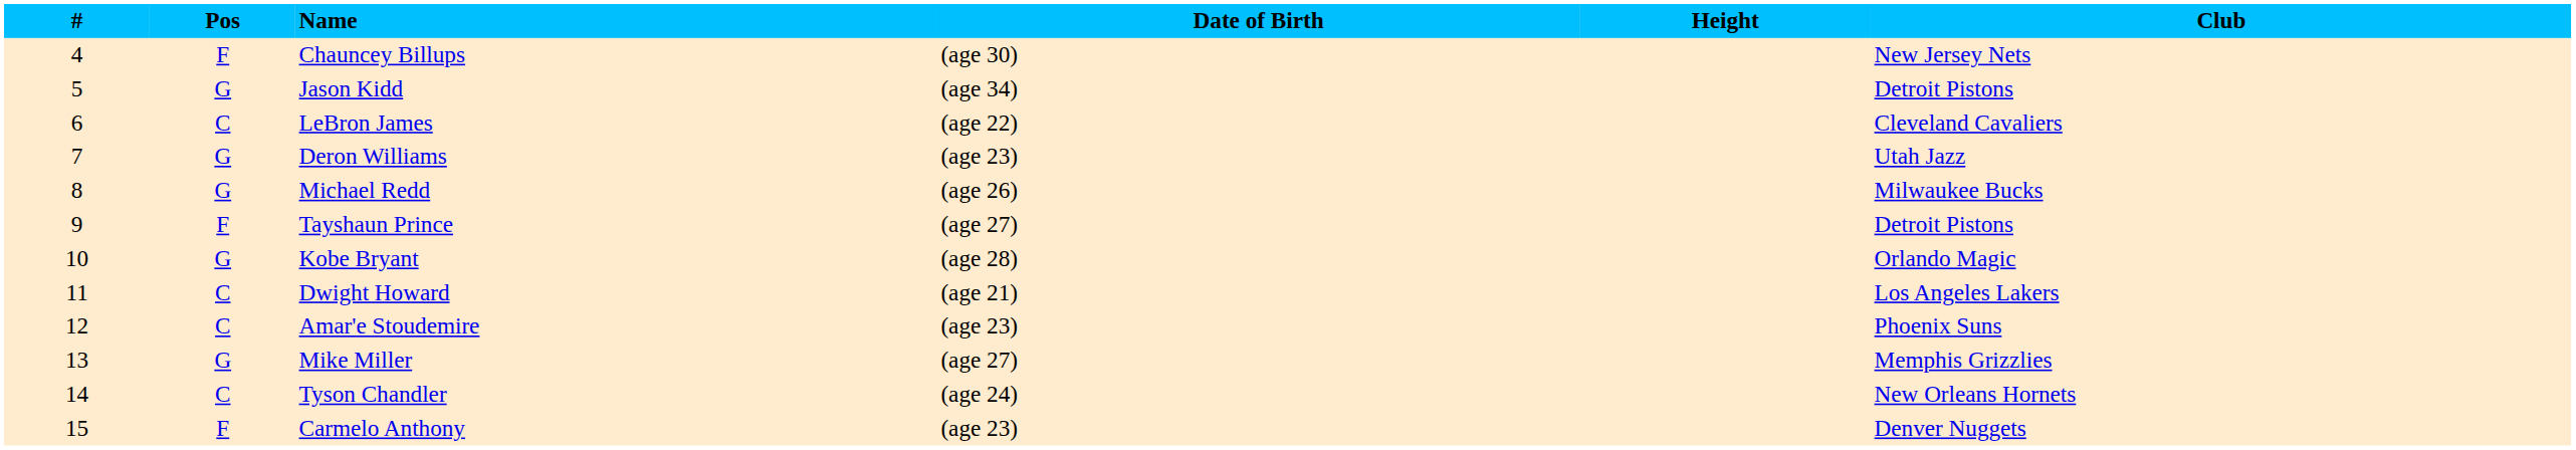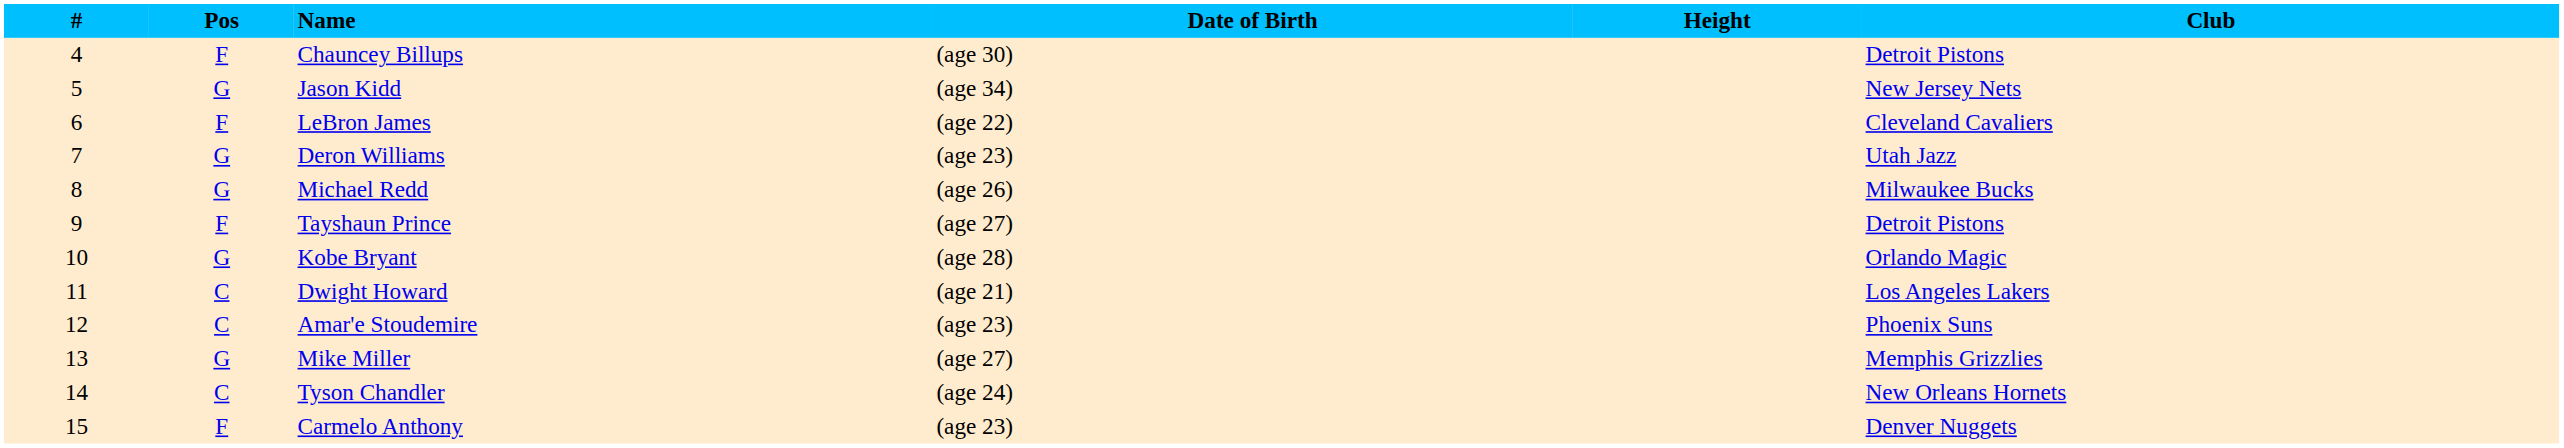 <table border=0 cellpadding=2 cellspacing=0  |- bgcolor=#FFECCE style="text-align:center; font-size:90%;" width=80%>
 <tr bgcolor=#00BFFF>
 <th width=5%>#</th>
 <th width=5%>Pos</th>
 <th width=22% align=left>Name</th>
 <th width=22%>Date of Birth</th>
 <th width=10%>Height</th>
 <th width=24%>Club</th>
 </tr>
 <tr>
 <td>4</td>
 <td><a href='#'>F</a></td>
 <td align=left><a href='#'>Chauncey Billups</a></td>
 <td align=left> (age 30)</td>
 <td></td>
-<td align=left> <a href='#'>New Jersey Nets</a></td>
+<td align=left> <a href='#'>Detroit Pistons</a></td>
 </tr>
 <tr>
 <td>5</td>
 <td><a href='#'>G</a></td>
 <td align=left><a href='#'>Jason Kidd</a></td>
 <td align=left> (age 34)</td>
 <td></td>
-<td align=left> <a href='#'>Detroit Pistons</a></td>
+<td align=left> <a href='#'>New Jersey Nets</a></td>
 </tr>
 <tr>
 <td>6</td>
-<td><a href='#'>C</a></td>
+<td><a href='#'>F</a></td>
 <td align=left><a href='#'>LeBron James</a></td>
 <td align=left> (age 22)</td>
 <td></td>
 <td align=left> <a href='#'>Cleveland Cavaliers</a></td>
 </tr>
 <tr>
 <td>7</td>
 <td><a href='#'>G</a></td>
 <td align=left><a href='#'>Deron Williams</a></td>
 <td align=left> (age 23)</td>
 <td></td>
 <td align=left> <a href='#'>Utah Jazz</a></td>
 </tr>
 <tr>
 <td>8</td>
 <td><a href='#'>G</a></td>
 <td align=left><a href='#'>Michael Redd</a></td>
 <td align=left> (age 26)</td>
 <td></td>
 <td align=left> <a href='#'>Milwaukee Bucks</a></td>
 </tr>
 <tr>
 <td>9</td>
 <td><a href='#'>F</a></td>
 <td align=left><a href='#'>Tayshaun Prince</a></td>
 <td align=left> (age 27)</td>
 <td></td>
 <td align=left> <a href='#'>Detroit Pistons</a></td>
 </tr>
 <tr>
 <td>10</td>
 <td><a href='#'>G</a></td>
 <td align=left><a href='#'>Kobe Bryant</a></td>
 <td align=left> (age 28)</td>
 <td></td>
 <td align=left> <a href='#'>Orlando Magic</a></td>
 </tr>
 <tr>
 <td>11</td>
 <td><a href='#'>C</a></td>
 <td align=left><a href='#'>Dwight Howard</a></td>
 <td align=left> (age 21)</td>
 <td></td>
 <td align=left> <a href='#'>Los Angeles Lakers</a></td>
 </tr>
 <tr>
 <td>12</td>
 <td><a href='#'>C</a></td>
 <td align=left><a href='#'>Amar'e Stoudemire</a></td>
 <td align=left> (age 23)</td>
 <td></td>
 <td align=left> <a href='#'>Phoenix Suns</a></td>
 </tr>
 <tr>
 <td>13</td>
 <td><a href='#'>G</a></td>
 <td align=left><a href='#'>Mike Miller</a></td>
 <td align=left> (age 27)</td>
 <td></td>
 <td align=left> <a href='#'>Memphis Grizzlies</a></td>
 </tr>
 <tr>
 <td>14</td>
 <td><a href='#'>C</a></td>
 <td align=left><a href='#'>Tyson Chandler</a></td>
 <td align=left> (age 24)</td>
 <td></td>
 <td align=left> <a href='#'>New Orleans Hornets</a></td>
 </tr>
 <tr>
 <td>15</td>
 <td><a href='#'>F</a></td>
 <td align=left><a href='#'>Carmelo Anthony</a></td>
 <td align=left> (age 23)</td>
 <td></td>
 <td align=left> <a href='#'>Denver Nuggets</a></td>
 </tr>
 </table>
